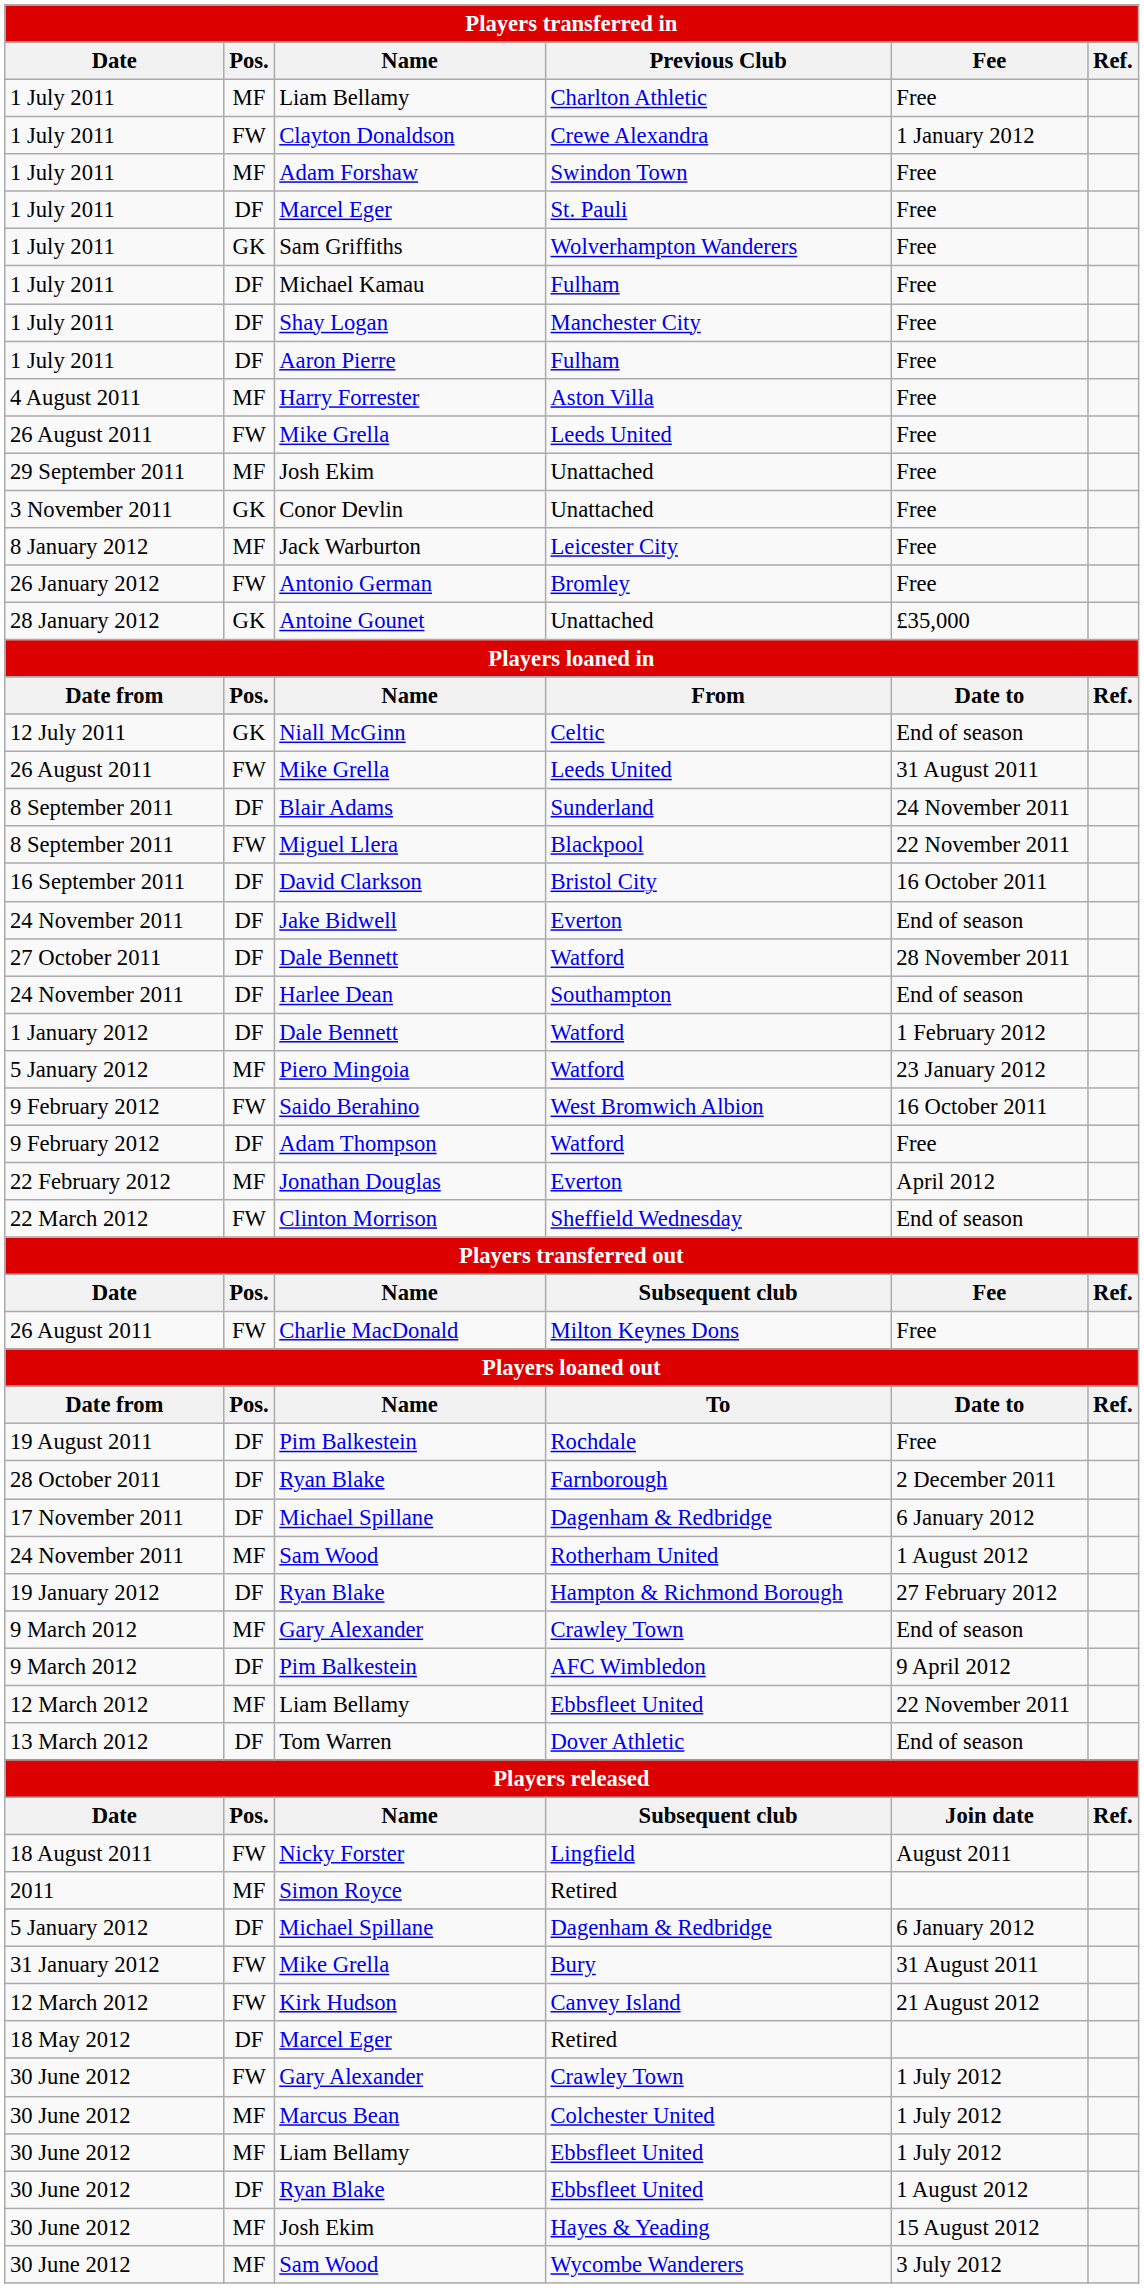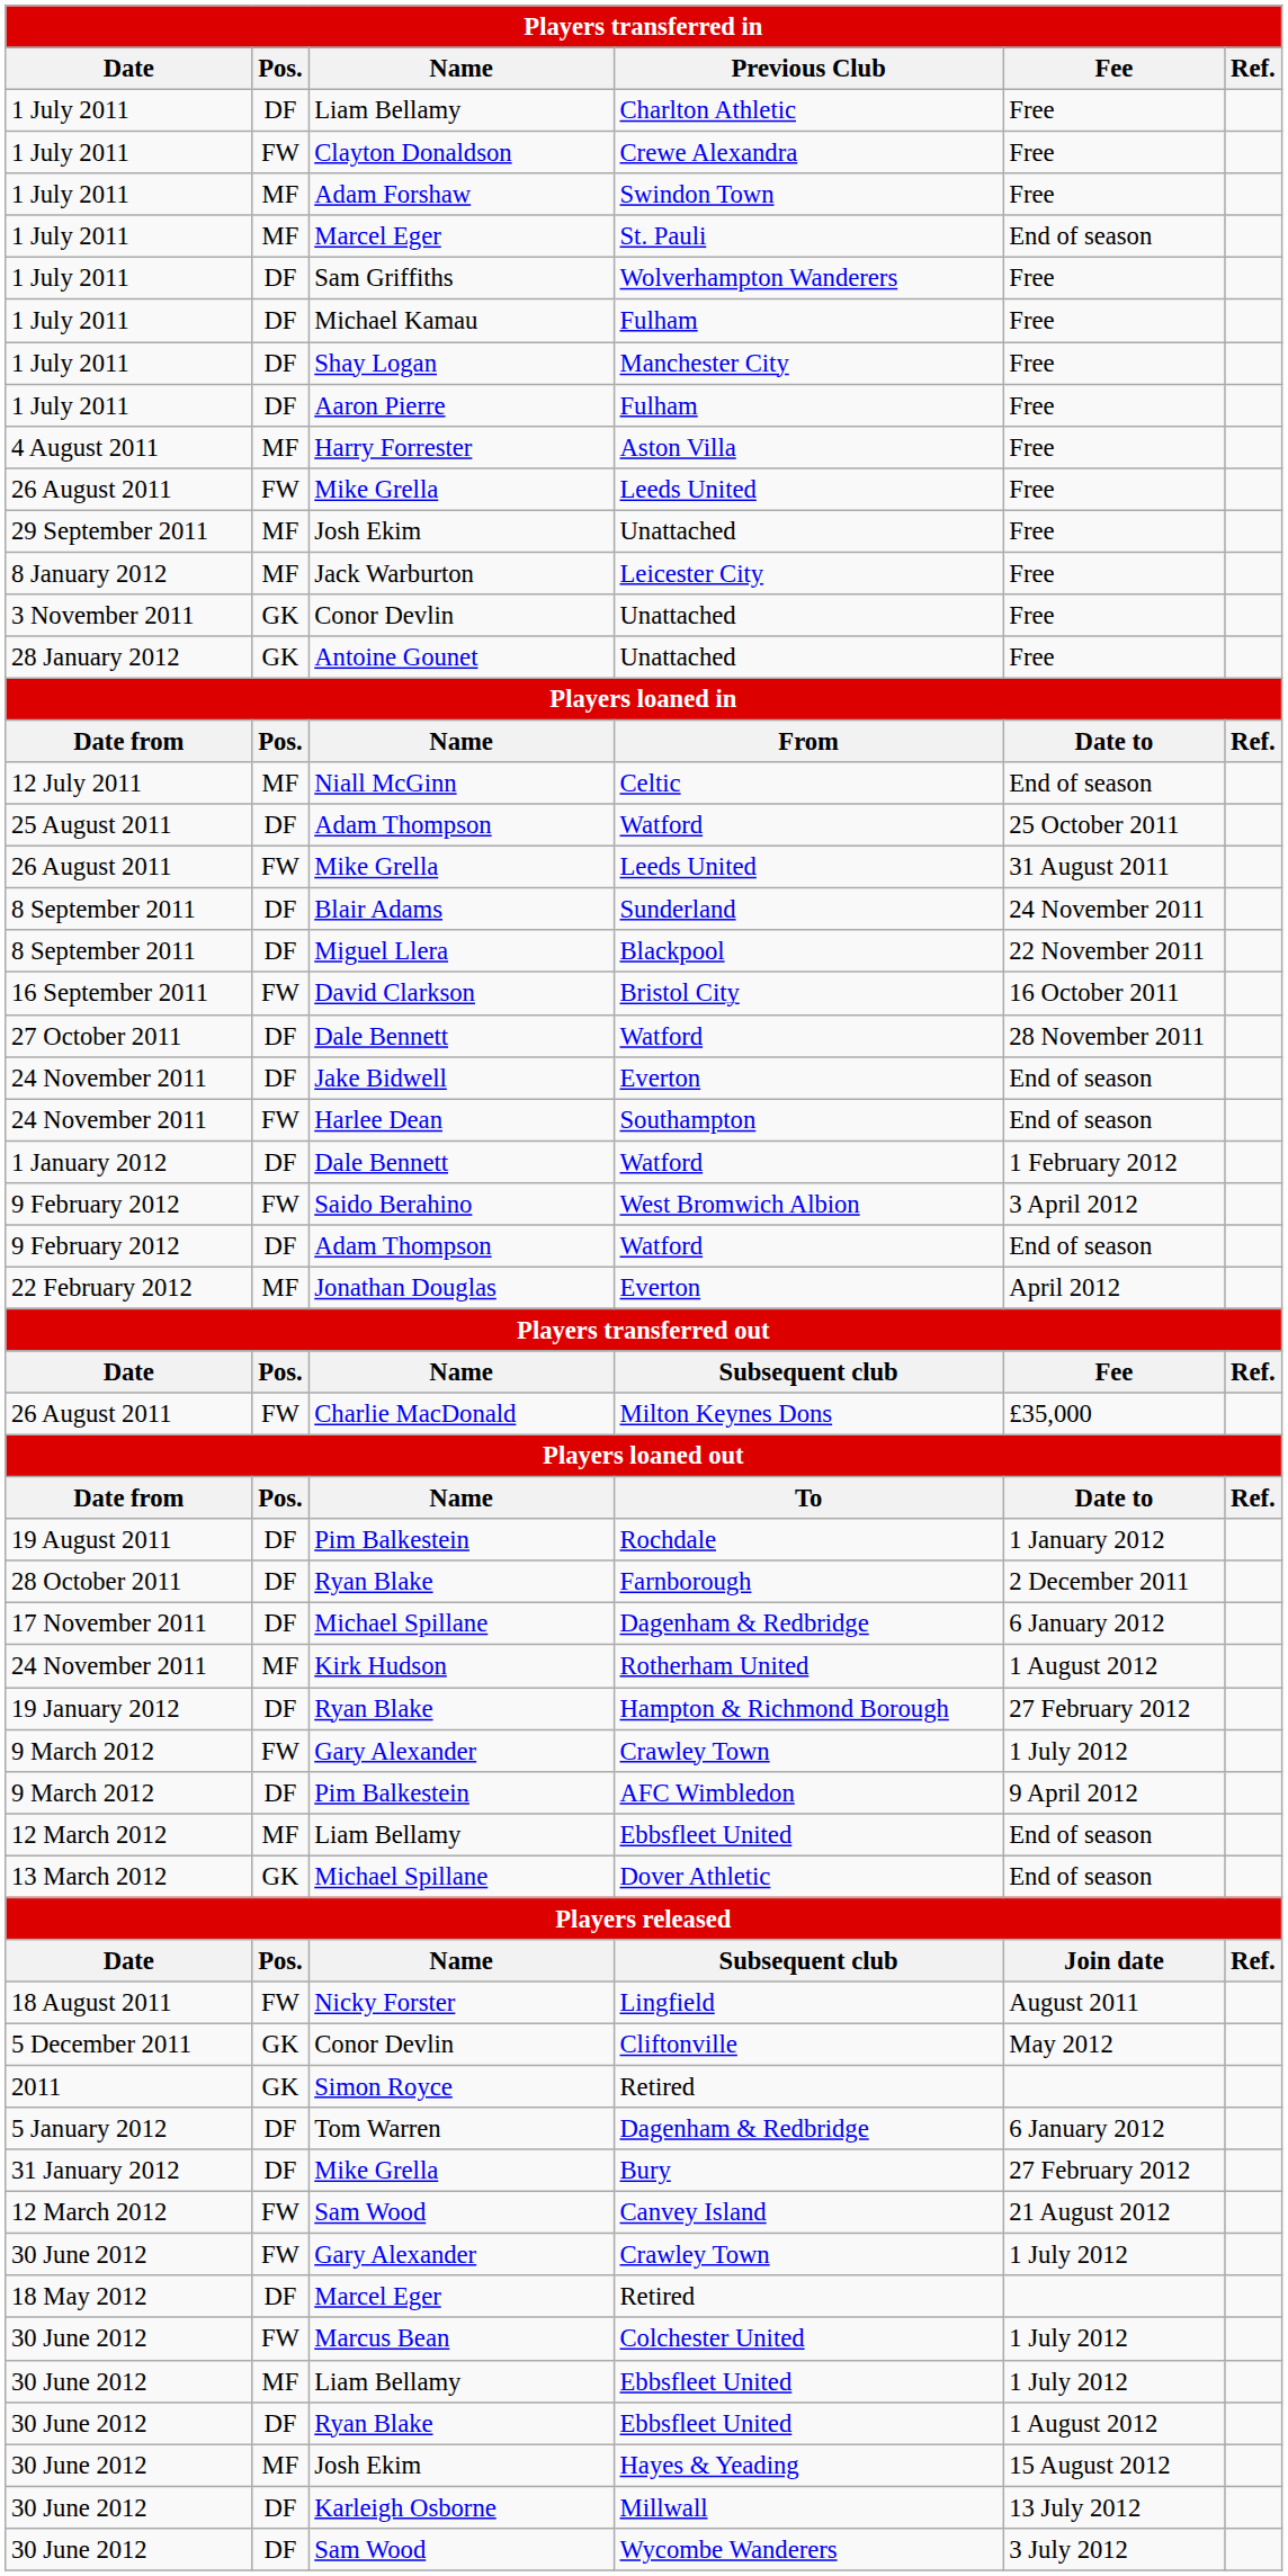 <table class="wikitable" style="font-size:95%;" cellpadding="1">
 <tr>
 <th colspan="6" style="background:#d00; color:white; text-align:center;">Players transferred in</th>
 </tr>
 <tr>
 <th style="width:140px;">Date</th>
 <th style="width:25px;">Pos.</th>
 <th style="width:175px;">Name</th>
 <th style="width:225px;">Previous Club</th>
 <th style="width:125px;">Fee</th>
 <th style="width:25px;">Ref.</th>
 </tr>
 <tr>
 <td>1 July 2011</td>
-<td style="text-align:center;">MF</td>
+<td style="text-align:center;">DF</td>
 <td> Liam Bellamy</td>
 <td> <a href='#'>Charlton Athletic</a></td>
 <td>Free</td>
 <td></td>
 </tr>
 <tr>
 <td>1 July 2011</td>
 <td style="text-align:center;">FW</td>
 <td> <a href='#'>Clayton Donaldson</a></td>
 <td> <a href='#'>Crewe Alexandra</a></td>
-<td>1 January 2012</td>
+<td>Free</td>
 <td></td>
 </tr>
 <tr>
 <td>1 July 2011</td>
 <td style="text-align:center;">MF</td>
 <td> <a href='#'>Adam Forshaw</a></td>
 <td> <a href='#'>Swindon Town</a></td>
 <td>Free</td>
 <td></td>
 </tr>
 <tr>
 <td>1 July 2011</td>
-<td style="text-align:center;">DF</td>
+<td style="text-align:center;">MF</td>
 <td> <a href='#'>Marcel Eger</a></td>
 <td> <a href='#'>St. Pauli</a></td>
-<td>Free</td>
+<td>End of season</td>
 <td></td>
 </tr>
 <tr>
 <td>1 July 2011</td>
-<td style="text-align:center;">GK</td>
+<td style="text-align:center;">DF</td>
 <td> Sam Griffiths</td>
 <td> <a href='#'>Wolverhampton Wanderers</a></td>
 <td>Free</td>
 <td></td>
 </tr>
 <tr>
 <td>1 July 2011</td>
 <td style="text-align:center;">DF</td>
 <td> Michael Kamau</td>
 <td> <a href='#'>Fulham</a></td>
 <td>Free</td>
 <td></td>
 </tr>
 <tr>
 <td>1 July 2011</td>
 <td style="text-align:center;">DF</td>
 <td> <a href='#'>Shay Logan</a></td>
 <td> <a href='#'>Manchester City</a></td>
 <td>Free</td>
 <td></td>
 </tr>
 <tr>
 <td>1 July 2011</td>
 <td style="text-align:center;">DF</td>
 <td> <a href='#'>Aaron Pierre</a></td>
 <td> <a href='#'>Fulham</a></td>
 <td>Free</td>
 <td></td>
 </tr>
 <tr>
 <td>4 August 2011</td>
 <td style="text-align:center;">MF</td>
 <td> <a href='#'>Harry Forrester</a></td>
 <td> <a href='#'>Aston Villa</a></td>
 <td>Free</td>
 <td></td>
 </tr>
 <tr>
 <td>26 August 2011</td>
 <td style="text-align:center;">FW</td>
 <td> <a href='#'>Mike Grella</a></td>
 <td> <a href='#'>Leeds United</a></td>
 <td>Free</td>
 <td></td>
 </tr>
 <tr>
 <td>29 September 2011</td>
 <td style="text-align:center;">MF</td>
 <td> Josh Ekim</td>
 <td>Unattached</td>
 <td>Free</td>
 <td></td>
 </tr>
 <tr>
+<td>8 January 2012</td>
+<td style="text-align:center;">MF</td>
+<td> Jack Warburton</td>
+<td> <a href='#'>Leicester City</a></td>
+<td>Free</td>
+<td></td>
+</tr>
+<tr>
 <td>3 November 2011</td>
 <td style="text-align:center;">GK</td>
 <td> Conor Devlin</td>
 <td>Unattached</td>
 <td>Free</td>
 <td></td>
 </tr>
 <tr>
-<td>8 January 2012</td>
-<td style="text-align:center;">MF</td>
-<td> Jack Warburton</td>
-<td> <a href='#'>Leicester City</a></td>
-<td>Free</td>
-<td></td>
-</tr>
-<tr>
-<td>26 January 2012</td>
-<td style="text-align:center;">FW</td>
-<td> <a href='#'>Antonio German</a></td>
-<td> <a href='#'>Bromley</a></td>
-<td>Free</td>
-<td></td>
-</tr>
-<tr>
 <td>28 January 2012</td>
 <td style="text-align:center;">GK</td>
 <td> <a href='#'>Antoine Gounet</a></td>
 <td>Unattached</td>
-<td>£35,000</td>
+<td>Free</td>
 <td></td>
 </tr>
 <tr>
 <th colspan="6" style="background:#d00; color:white; text-align:center;">Players loaned in</th>
 </tr>
 <tr>
 <th>Date from</th>
 <th>Pos.</th>
 <th>Name</th>
 <th>From</th>
 <th>Date to</th>
 <th>Ref.</th>
 </tr>
 <tr>
 <td>12 July 2011</td>
-<td style="text-align:center;">GK</td>
+<td style="text-align:center;">MF</td>
 <td> <a href='#'>Niall McGinn</a></td>
 <td> <a href='#'>Celtic</a></td>
 <td>End of season</td>
+<td></td>
+</tr>
+<tr>
+<td>25 August 2011</td>
+<td style="text-align:center;">DF</td>
+<td> <a href='#'>Adam Thompson</a></td>
+<td> <a href='#'>Watford</a></td>
+<td>25 October 2011</td>
 <td></td>
 </tr>
 <tr>
 <td>26 August 2011</td>
 <td style="text-align:center;">FW</td>
 <td> <a href='#'>Mike Grella</a></td>
 <td> <a href='#'>Leeds United</a></td>
 <td>31 August 2011</td>
 <td></td>
 </tr>
 <tr>
 <td>8 September 2011</td>
 <td style="text-align:center;">DF</td>
 <td> <a href='#'>Blair Adams</a></td>
 <td> <a href='#'>Sunderland</a></td>
 <td>24 November 2011</td>
 <td></td>
 </tr>
 <tr>
 <td>8 September 2011</td>
-<td style="text-align:center;">FW</td>
+<td style="text-align:center;">DF</td>
 <td> <a href='#'>Miguel Llera</a></td>
 <td> <a href='#'>Blackpool</a></td>
 <td>22 November 2011</td>
 <td></td>
 </tr>
 <tr>
 <td>16 September 2011</td>
-<td style="text-align:center;">DF</td>
+<td style="text-align:center;">FW</td>
 <td> <a href='#'>David Clarkson</a></td>
 <td> <a href='#'>Bristol City</a></td>
 <td>16 October 2011</td>
-<td></td>
-</tr>
-<tr>
-<td>24 November 2011</td>
-<td style="text-align:center;">DF</td>
-<td> <a href='#'>Jake Bidwell</a></td>
-<td> <a href='#'>Everton</a></td>
-<td>End of season</td>
 <td></td>
 </tr>
 <tr>
 <td>27 October 2011</td>
 <td style="text-align:center;">DF</td>
 <td> <a href='#'>Dale Bennett</a></td>
 <td> <a href='#'>Watford</a></td>
 <td>28 November 2011</td>
 <td></td>
 </tr>
 <tr>
 <td>24 November 2011</td>
 <td style="text-align:center;">DF</td>
+<td> <a href='#'>Jake Bidwell</a></td>
+<td> <a href='#'>Everton</a></td>
+<td>End of season</td>
+<td></td>
+</tr>
+<tr>
+<td>24 November 2011</td>
+<td style="text-align:center;">FW</td>
 <td> <a href='#'>Harlee Dean</a></td>
 <td> <a href='#'>Southampton</a></td>
 <td>End of season</td>
 <td></td>
 </tr>
 <tr>
 <td>1 January 2012</td>
 <td style="text-align:center;">DF</td>
 <td> <a href='#'>Dale Bennett</a></td>
 <td> <a href='#'>Watford</a></td>
 <td>1 February 2012</td>
 <td></td>
 </tr>
 <tr>
-<td>5 January 2012</td>
-<td style="text-align:center;">MF</td>
-<td> <a href='#'>Piero Mingoia</a></td>
-<td> <a href='#'>Watford</a></td>
-<td>23 January 2012</td>
-<td></td>
-</tr>
-<tr>
 <td>9 February 2012</td>
 <td style="text-align:center;">FW</td>
 <td> <a href='#'>Saido Berahino</a></td>
 <td> <a href='#'>West Bromwich Albion</a></td>
-<td>16 October 2011</td>
+<td>3 April 2012</td>
 <td></td>
 </tr>
 <tr>
 <td>9 February 2012</td>
 <td style="text-align:center;">DF</td>
 <td> <a href='#'>Adam Thompson</a></td>
 <td> <a href='#'>Watford</a></td>
-<td>Free</td>
+<td>End of season</td>
 <td></td>
 </tr>
 <tr>
 <td>22 February 2012</td>
 <td style="text-align:center;">MF</td>
 <td> <a href='#'>Jonathan Douglas</a></td>
 <td> <a href='#'>Everton</a></td>
 <td>April 2012</td>
-<td></td>
-</tr>
-<tr>
-<td>22 March 2012</td>
-<td style="text-align:center;">FW</td>
-<td> <a href='#'>Clinton Morrison</a></td>
-<td> <a href='#'>Sheffield Wednesday</a></td>
-<td>End of season</td>
 <td></td>
 </tr>
 <tr>
 <th colspan="6" style="background:#d00; color:white; text-align:center;">Players transferred out</th>
 </tr>
 <tr>
 <th>Date</th>
 <th>Pos.</th>
 <th>Name</th>
 <th>Subsequent club</th>
 <th>Fee</th>
 <th>Ref.</th>
 </tr>
 <tr>
 <td>26 August 2011</td>
 <td style="text-align:center;">FW</td>
 <td> <a href='#'>Charlie MacDonald</a></td>
 <td> <a href='#'>Milton Keynes Dons</a></td>
-<td>Free</td>
+<td>£35,000</td>
 <td></td>
 </tr>
 <tr>
 <th colspan="6" style="background:#d00; color:white; text-align:center;">Players loaned out</th>
 </tr>
 <tr>
 <th>Date from</th>
 <th>Pos.</th>
 <th>Name</th>
 <th>To</th>
 <th>Date to</th>
 <th>Ref.</th>
 </tr>
 <tr>
 <td>19 August 2011</td>
 <td style="text-align:center;">DF</td>
 <td> <a href='#'>Pim Balkestein</a></td>
 <td> <a href='#'>Rochdale</a></td>
-<td>Free</td>
+<td>1 January 2012</td>
 <td></td>
 </tr>
 <tr>
 <td>28 October 2011</td>
 <td style="text-align:center;">DF</td>
 <td> <a href='#'>Ryan Blake</a></td>
 <td> <a href='#'>Farnborough</a></td>
 <td>2 December 2011</td>
 <td></td>
 </tr>
 <tr>
 <td>17 November 2011</td>
 <td style="text-align:center;">DF</td>
 <td> <a href='#'>Michael Spillane</a></td>
 <td> <a href='#'>Dagenham & Redbridge</a></td>
 <td>6 January 2012</td>
 <td></td>
 </tr>
 <tr>
 <td>24 November 2011</td>
 <td style="text-align:center;">MF</td>
-<td> <a href='#'>Sam Wood</a></td>
+<td> <a href='#'>Kirk Hudson</a></td>
 <td> <a href='#'>Rotherham United</a></td>
 <td>1 August 2012</td>
 <td></td>
 </tr>
 <tr>
 <td>19 January 2012</td>
 <td style="text-align:center;">DF</td>
 <td> <a href='#'>Ryan Blake</a></td>
 <td> <a href='#'>Hampton & Richmond Borough</a></td>
 <td>27 February 2012</td>
 <td></td>
 </tr>
 <tr>
 <td>9 March 2012</td>
-<td style="text-align:center;">MF</td>
+<td style="text-align:center;">FW</td>
 <td> <a href='#'>Gary Alexander</a></td>
 <td> <a href='#'>Crawley Town</a></td>
-<td>End of season</td>
+<td>1 July 2012</td>
 <td></td>
 </tr>
 <tr>
 <td>9 March 2012</td>
 <td style="text-align:center;">DF</td>
 <td> <a href='#'>Pim Balkestein</a></td>
 <td> <a href='#'>AFC Wimbledon</a></td>
 <td>9 April 2012</td>
 <td></td>
 </tr>
 <tr>
 <td>12 March 2012</td>
 <td style="text-align:center;">MF</td>
 <td> Liam Bellamy</td>
 <td> <a href='#'>Ebbsfleet United</a></td>
-<td>22 November 2011</td>
+<td>End of season</td>
 <td></td>
 </tr>
 <tr>
 <td>13 March 2012</td>
-<td style="text-align:center;">DF</td>
-<td> Tom Warren</td>
+<td style="text-align:center;">GK</td>
+<td> <a href='#'>Michael Spillane</a></td>
 <td> <a href='#'>Dover Athletic</a></td>
 <td>End of season</td>
 <td></td>
 </tr>
 <tr>
 <th colspan="6" style="background:#d00; color:white; text-align:center;">Players released</th>
 </tr>
 <tr>
 <th>Date</th>
 <th>Pos.</th>
 <th>Name</th>
 <th>Subsequent club</th>
 <th>Join date</th>
 <th>Ref.</th>
 </tr>
 <tr>
 <td>18 August 2011</td>
 <td style="text-align:center;">FW</td>
 <td> <a href='#'>Nicky Forster</a></td>
 <td> <a href='#'>Lingfield</a></td>
 <td>August 2011</td>
 <td></td>
 </tr>
 <tr>
+<td>5 December 2011</td>
+<td style="text-align:center;">GK</td>
+<td> Conor Devlin</td>
+<td> <a href='#'>Cliftonville</a></td>
+<td>May 2012</td>
+<td></td>
+</tr>
+<tr>
 <td>2011</td>
-<td style="text-align:center;">MF</td>
+<td style="text-align:center;">GK</td>
 <td> <a href='#'>Simon Royce</a></td>
 <td>Retired</td>
 <td></td>
 <td></td>
 </tr>
 <tr>
 <td>5 January 2012</td>
 <td style="text-align:center;">DF</td>
-<td> <a href='#'>Michael Spillane</a></td>
+<td> Tom Warren</td>
 <td> <a href='#'>Dagenham & Redbridge</a></td>
 <td>6 January 2012</td>
 <td></td>
 </tr>
 <tr>
 <td>31 January 2012</td>
-<td style="text-align:center;">FW</td>
+<td style="text-align:center;">DF</td>
 <td> <a href='#'>Mike Grella</a></td>
 <td> <a href='#'>Bury</a></td>
-<td>31 August 2011</td>
+<td>27 February 2012</td>
 <td></td>
 </tr>
 <tr>
 <td>12 March 2012</td>
 <td style="text-align:center;">FW</td>
-<td> <a href='#'>Kirk Hudson</a></td>
+<td> <a href='#'>Sam Wood</a></td>
 <td> <a href='#'>Canvey Island</a></td>
 <td>21 August 2012</td>
+<td></td>
+</tr>
+<tr>
+<td>30 June 2012</td>
+<td style="text-align:center;">FW</td>
+<td> <a href='#'>Gary Alexander</a></td>
+<td> <a href='#'>Crawley Town</a></td>
+<td>1 July 2012</td>
 <td></td>
 </tr>
 <tr>
 <td>18 May 2012</td>
 <td style="text-align:center;">DF</td>
 <td> <a href='#'>Marcel Eger</a></td>
 <td>Retired</td>
 <td></td>
 <td></td>
 </tr>
 <tr>
 <td>30 June 2012</td>
 <td style="text-align:center;">FW</td>
-<td> <a href='#'>Gary Alexander</a></td>
-<td> <a href='#'>Crawley Town</a></td>
-<td>1 July 2012</td>
-<td></td>
-</tr>
-<tr>
-<td>30 June 2012</td>
-<td style="text-align:center;">MF</td>
 <td> <a href='#'>Marcus Bean</a></td>
 <td> <a href='#'>Colchester United</a></td>
 <td>1 July 2012</td>
 <td></td>
 </tr>
 <tr>
 <td>30 June 2012</td>
 <td style="text-align:center;">MF</td>
 <td> Liam Bellamy</td>
 <td> <a href='#'>Ebbsfleet United</a></td>
 <td>1 July 2012</td>
 <td></td>
 </tr>
 <tr>
 <td>30 June 2012</td>
 <td style="text-align:center;">DF</td>
 <td> <a href='#'>Ryan Blake</a></td>
 <td> <a href='#'>Ebbsfleet United</a></td>
 <td>1 August 2012</td>
 <td></td>
 </tr>
 <tr>
 <td>30 June 2012</td>
 <td style="text-align:center;">MF</td>
 <td> Josh Ekim</td>
 <td> <a href='#'>Hayes & Yeading</a></td>
 <td>15 August 2012</td>
 <td></td>
 </tr>
 <tr>
 <td>30 June 2012</td>
-<td style="text-align:center;">MF</td>
+<td style="text-align:center;">DF</td>
+<td> <a href='#'>Karleigh Osborne</a></td>
+<td> <a href='#'>Millwall</a></td>
+<td>13 July 2012</td>
+<td></td>
+</tr>
+<tr>
+<td>30 June 2012</td>
+<td style="text-align:center;">DF</td>
 <td> <a href='#'>Sam Wood</a></td>
 <td> <a href='#'>Wycombe Wanderers</a></td>
 <td>3 July 2012</td>
 <td></td>
 </tr>
 </table>
